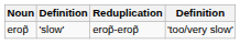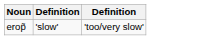 <table class="wikitable">
 <tr>
 <th>Noun</th>
 <th>Definition</th>
-<th>Reduplication</th>
 <th>Definition</th>
 </tr>
 <tr>
 <td>erop̃</td>
 <td>'slow'</td>
-<td>erop̃-erop̃</td>
 <td>'too/very slow'</td>
 </tr>
 </table>
